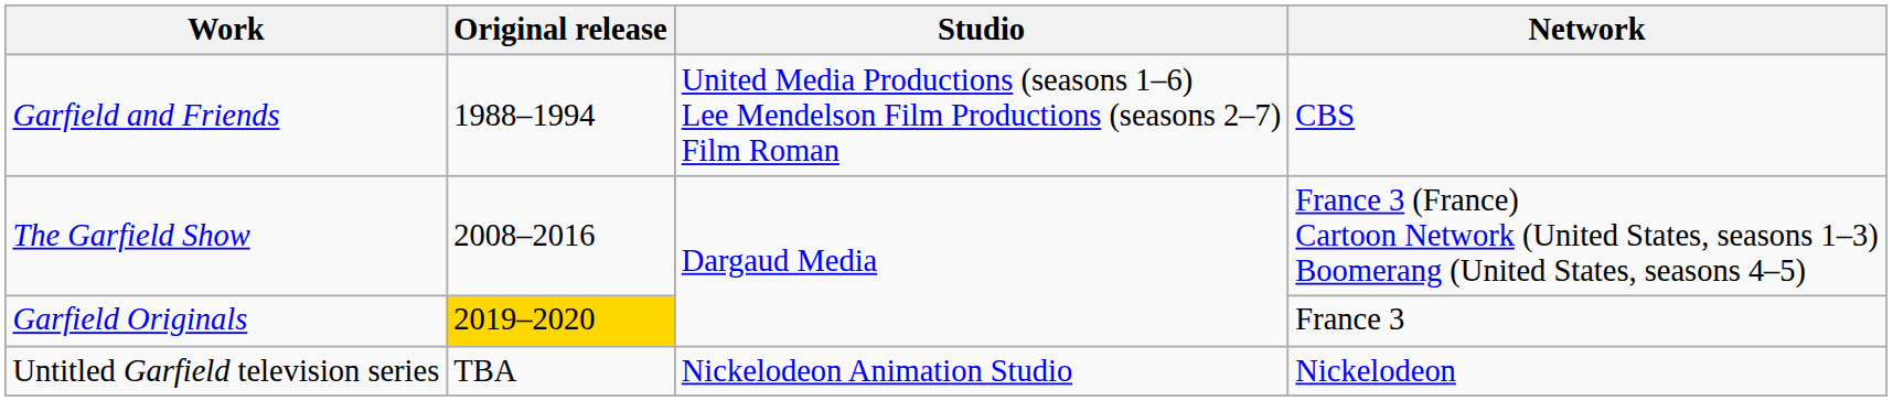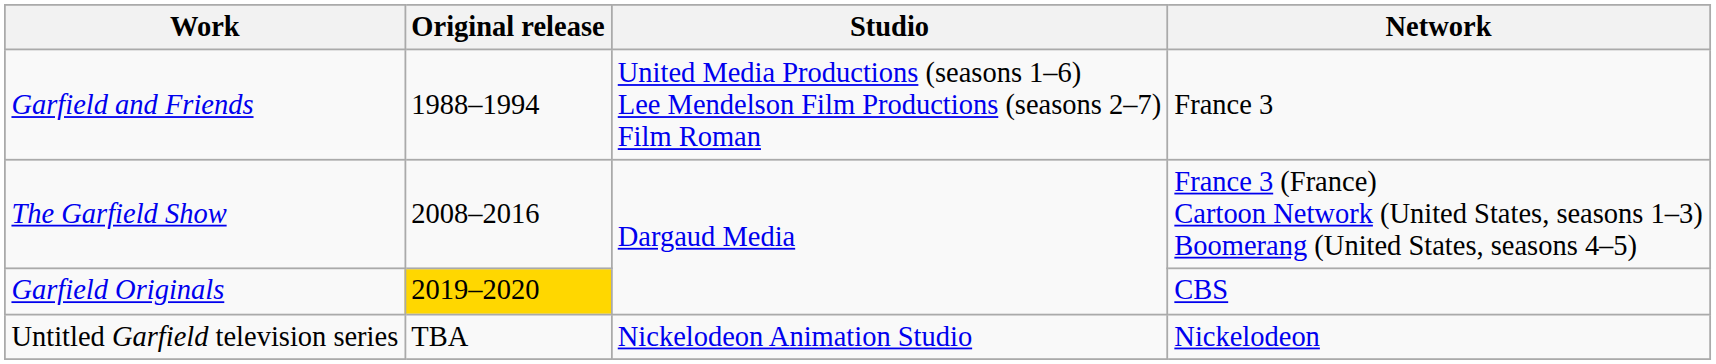 <table class="wikitable">
 <tr>
 <th>Work</th>
 <th>Original release</th>
 <th>Studio</th>
 <th>Network</th>
 </tr>
 <tr>
 <td><em><a href='#'>Garfield and Friends</a></em></td>
 <td>1988–1994</td>
 <td><a href='#'>United Media Productions</a> (seasons 1–6)<br><a href='#'>Lee Mendelson Film Productions</a> (seasons 2–7)<br><a href='#'>Film Roman</a></td>
-<td><a href='#'>CBS</a></td>
+<td>France 3</td>
 </tr>
 <tr>
 <td><em><a href='#'>The Garfield Show</a></em></td>
 <td>2008–2016</td>
 <td rowspan="2"><a href='#'>Dargaud Media</a></td>
 <td><a href='#'>France 3</a> (France)<br><a href='#'>Cartoon Network</a> (United States, seasons 1–3)<br><a href='#'>Boomerang</a> (United States, seasons 4–5)</td>
 </tr>
 <tr>
 <td><em><a href='#'>Garfield Originals</a></em></td>
 <td style="background: gold;">2019–2020</td>
-<td>France 3</td>
+<td><a href='#'>CBS</a></td>
 </tr>
 <tr>
 <td>Untitled <em>Garfield</em> television series</td>
 <td>TBA</td>
 <td><a href='#'>Nickelodeon Animation Studio</a></td>
 <td><a href='#'>Nickelodeon</a></td>
 </tr>
 </table>
